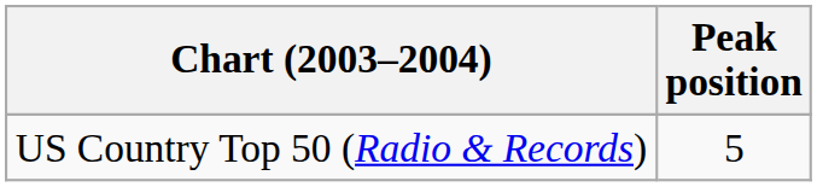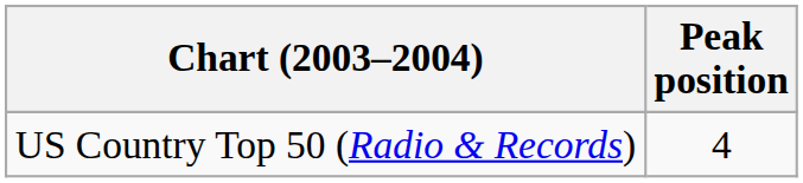 <table class="wikitable sortable">
 <tr>
 <th align="left">Chart (2003–2004)</th>
 <th align="center">Peak<br>position</th>
 </tr>
 <tr>
 </tr>
 <tr>
 </tr>
 <tr>
 <td>US Country Top 50 (<em><a href='#'>Radio & Records</a></em>)</td>
-<td align="center">5</td>
+<td align="center">4</td>
 </tr>
 </table>
